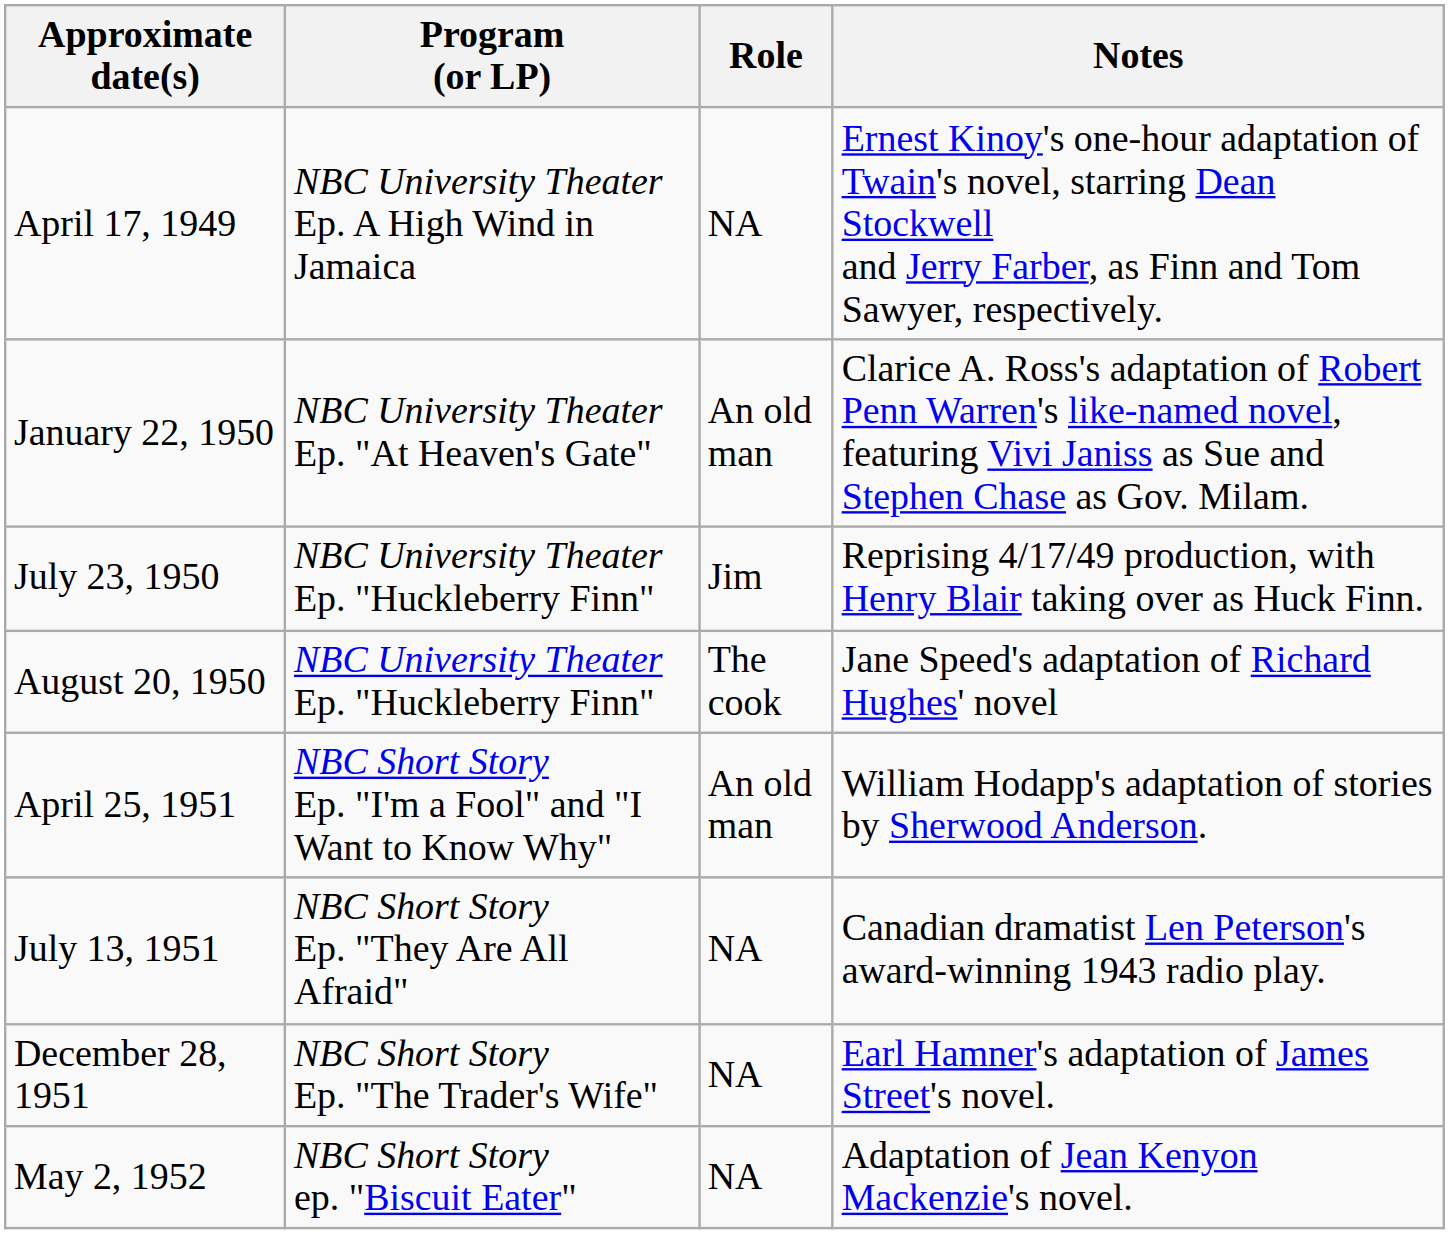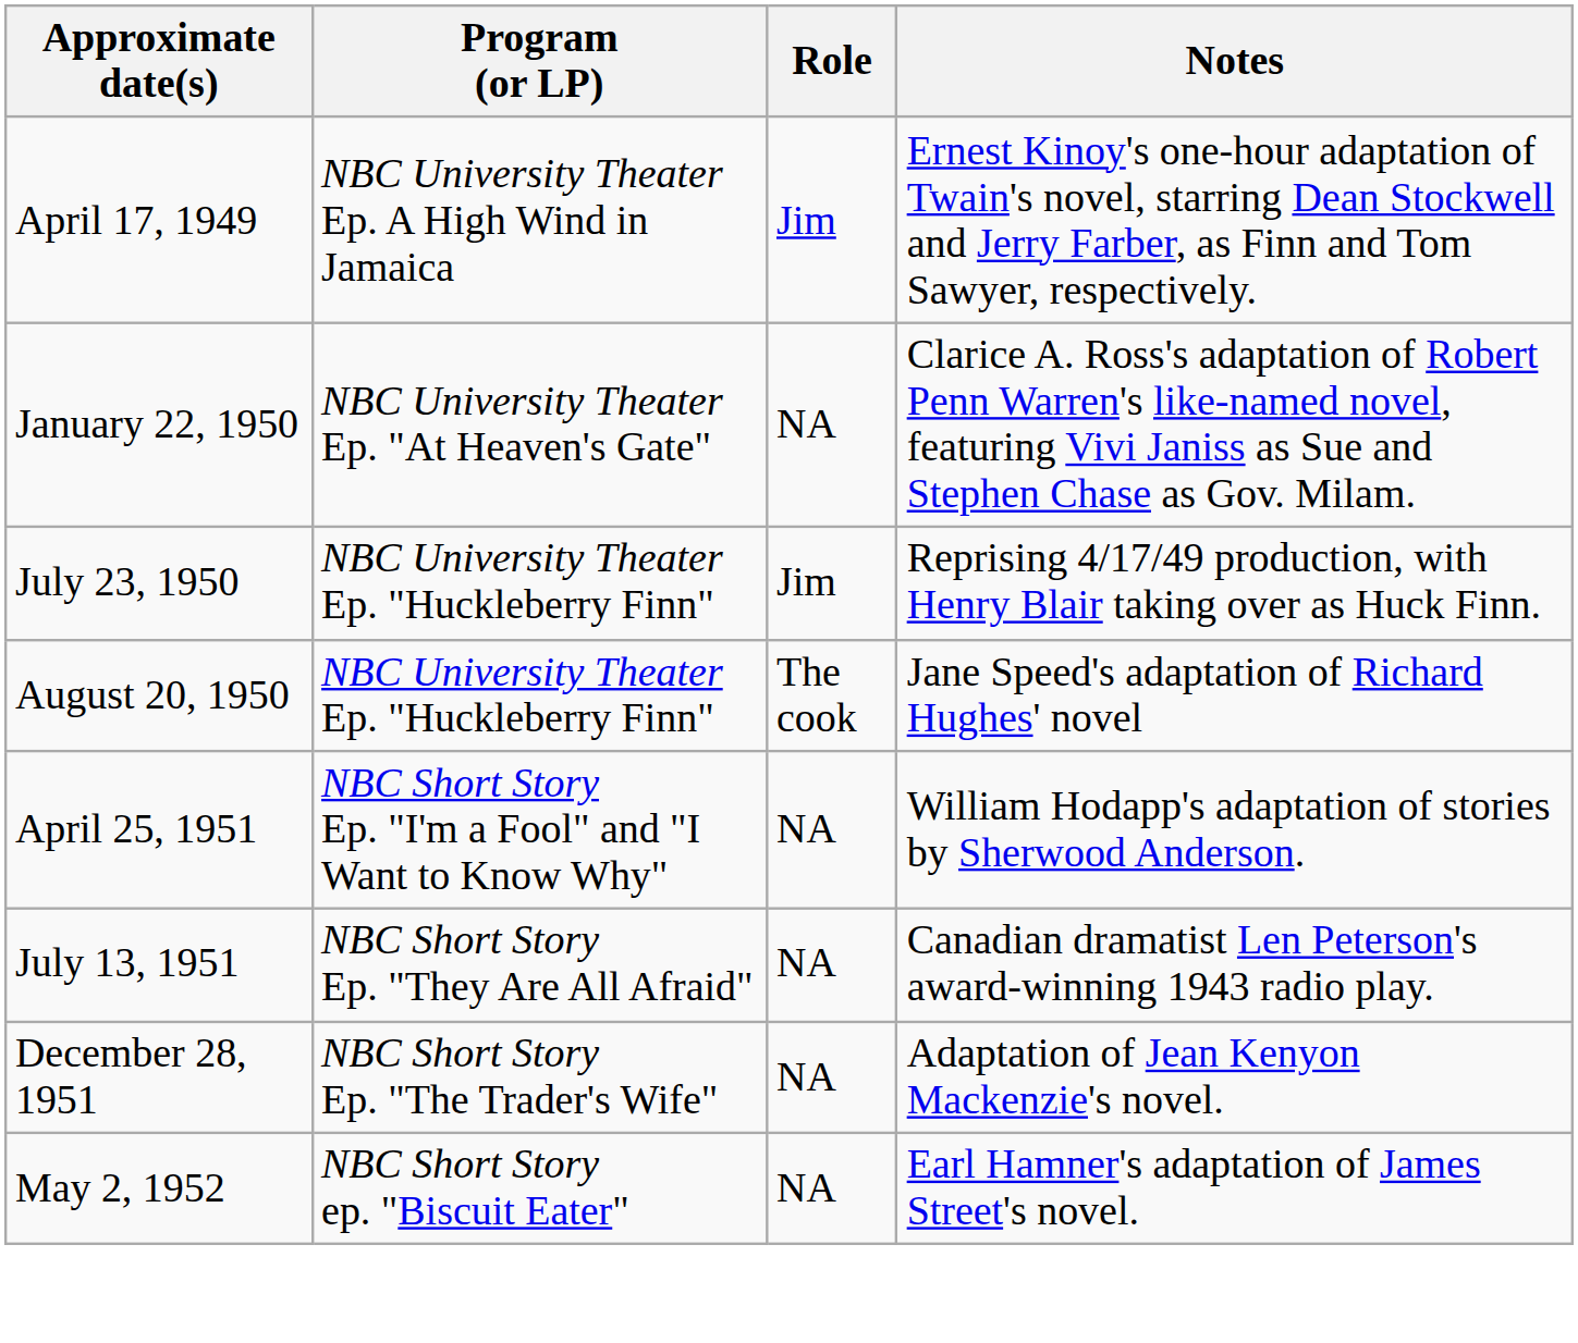 <table class="wikitable">
 <tr>
 <th>Approximate date(s)</th>
 <th>Program <br>(or LP)</th>
 <th>Role</th>
 <th>Notes</th>
 </tr>
 <tr>
 <td>April 17, 1949</td>
 <td><em>NBC University Theater</em><br>Ep. A High Wind in Jamaica</td>
-<td>NA</td>
+<td><a href='#'>Jim</a></td>
 <td><a href='#'>Ernest Kinoy</a>'s one-hour adaptation of <a href='#'>Twain</a>'s novel, starring <a href='#'>Dean Stockwell</a><br> and <a href='#'>Jerry Farber</a>, as Finn and Tom Sawyer, respectively.</td>
 </tr>
 <tr>
 <td>January 22, 1950</td>
 <td><em>NBC University Theater</em><br>Ep. "At Heaven's Gate"</td>
-<td>An old man</td>
+<td>NA</td>
 <td>Clarice A. Ross's adaptation of <a href='#'>Robert Penn Warren</a>'s <a href='#'>like-named novel</a>,<br> featuring <a href='#'>Vivi Janiss</a> as Sue and <a href='#'>Stephen Chase</a> as Gov. Milam.</td>
 </tr>
 <tr>
 <td>July 23, 1950</td>
 <td><em>NBC University Theater</em><br>Ep. "Huckleberry Finn"</td>
 <td>Jim</td>
 <td>Reprising 4/17/49 production, with <a href='#'>Henry Blair</a> taking over as Huck Finn.</td>
 </tr>
 <tr>
 <td>August 20, 1950</td>
 <td><em><a href='#'>NBC University Theater</a></em><br>Ep. "Huckleberry Finn"</td>
 <td>The cook</td>
 <td>Jane Speed's adaptation of <a href='#'>Richard Hughes</a>' novel</td>
 </tr>
 <tr>
 <td>April 25, 1951</td>
 <td><em><a href='#'>NBC Short Story</a></em><br>Ep. "I'm a Fool" and "I Want to Know Why"</td>
-<td>An old man</td>
+<td>NA</td>
 <td>William Hodapp's adaptation of stories by <a href='#'>Sherwood Anderson</a>.</td>
 </tr>
 <tr>
 <td>July 13, 1951</td>
 <td><em>NBC Short Story</em><br>Ep. "They Are All Afraid"</td>
 <td>NA</td>
 <td>Canadian dramatist <a href='#'>Len Peterson</a>'s award-winning 1943 radio play.</td>
 </tr>
 <tr>
 <td>December 28, 1951</td>
 <td><em>NBC Short Story</em><br>Ep. "The Trader's Wife"</td>
 <td>NA</td>
-<td><a href='#'>Earl Hamner</a>'s adaptation of <a href='#'>James Street</a>'s novel.</td>
+<td>Adaptation of <a href='#'>Jean Kenyon Mackenzie</a>'s novel.</td>
 </tr>
 <tr>
 <td>May 2, 1952</td>
 <td><em>NBC Short Story</em><br>ep. "<a href='#'>Biscuit Eater</a>"</td>
 <td>NA</td>
-<td>Adaptation of <a href='#'>Jean Kenyon Mackenzie</a>'s novel.</td>
+<td><a href='#'>Earl Hamner</a>'s adaptation of <a href='#'>James Street</a>'s novel.</td>
 </tr>
 </table>
